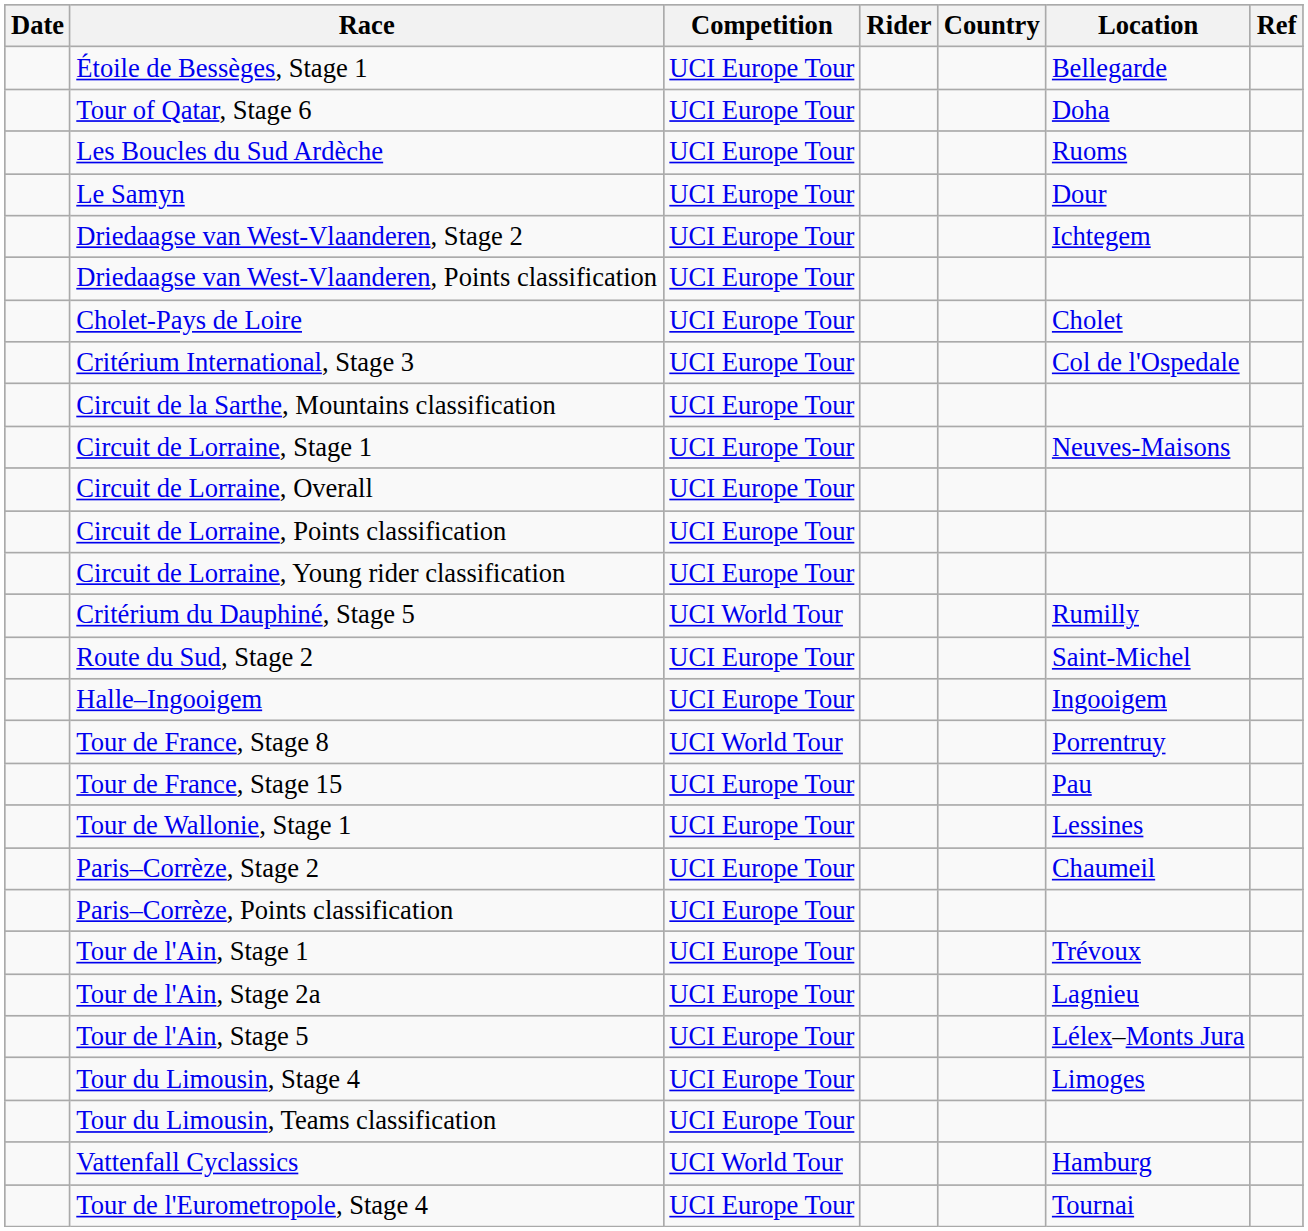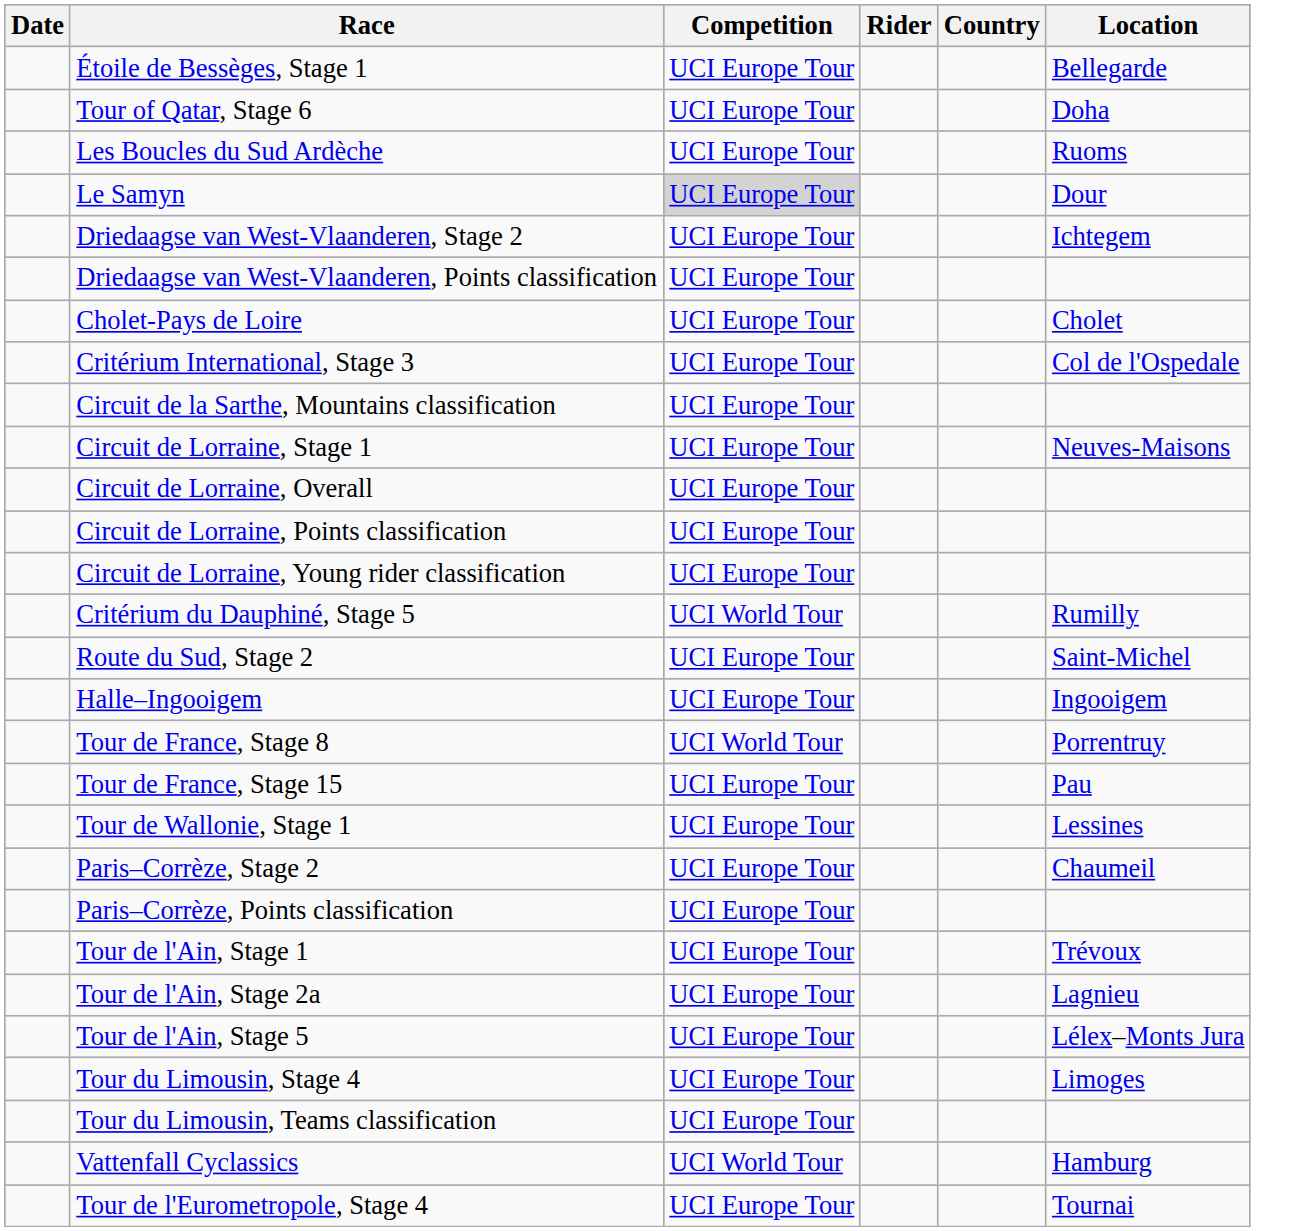 <table class="wikitable sortable">
 <tr>
 <th>Date</th>
 <th>Race</th>
 <th>Competition</th>
 <th>Rider</th>
 <th>Country</th>
 <th>Location</th>
-<th>Ref</th>
 </tr>
 <tr>
 <td></td>
 <td><a href='#'>Étoile de Bessèges</a>, Stage 1</td>
 <td><a href='#'>UCI Europe Tour</a></td>
 <td></td>
 <td></td>
 <td><a href='#'>Bellegarde</a></td>
-<td></td>
 </tr>
 <tr>
 <td></td>
 <td><a href='#'>Tour of Qatar</a>, Stage 6</td>
 <td><a href='#'>UCI Europe Tour</a></td>
 <td></td>
 <td></td>
 <td><a href='#'>Doha</a></td>
-<td></td>
 </tr>
 <tr>
 <td></td>
 <td><a href='#'>Les Boucles du Sud Ardèche</a></td>
 <td><a href='#'>UCI Europe Tour</a></td>
 <td></td>
 <td></td>
 <td><a href='#'>Ruoms</a></td>
-<td></td>
 </tr>
 <tr>
 <td></td>
 <td><a href='#'>Le Samyn</a></td>
-<td><a href='#'>UCI Europe Tour</a></td>
+<td style="background: lightgrey;"><a href='#'>UCI Europe Tour</a></td>
 <td></td>
 <td></td>
 <td><a href='#'>Dour</a></td>
-<td></td>
 </tr>
 <tr>
 <td></td>
 <td><a href='#'>Driedaagse van West-Vlaanderen</a>, Stage 2</td>
 <td><a href='#'>UCI Europe Tour</a></td>
 <td></td>
 <td></td>
 <td><a href='#'>Ichtegem</a></td>
-<td></td>
 </tr>
 <tr>
 <td></td>
 <td><a href='#'>Driedaagse van West-Vlaanderen</a>, Points classification</td>
 <td><a href='#'>UCI Europe Tour</a></td>
-<td></td>
 <td></td>
 <td></td>
 <td></td>
 </tr>
 <tr>
 <td></td>
 <td><a href='#'>Cholet-Pays de Loire</a></td>
 <td><a href='#'>UCI Europe Tour</a></td>
 <td></td>
 <td></td>
 <td><a href='#'>Cholet</a></td>
-<td></td>
 </tr>
 <tr>
 <td></td>
 <td><a href='#'>Critérium International</a>, Stage 3</td>
 <td><a href='#'>UCI Europe Tour</a></td>
 <td></td>
 <td></td>
 <td><a href='#'>Col de l'Ospedale</a></td>
-<td></td>
 </tr>
 <tr>
 <td></td>
 <td><a href='#'>Circuit de la Sarthe</a>, Mountains classification</td>
 <td><a href='#'>UCI Europe Tour</a></td>
-<td></td>
 <td></td>
 <td></td>
 <td></td>
 </tr>
 <tr>
 <td></td>
 <td><a href='#'>Circuit de Lorraine</a>, Stage 1</td>
 <td><a href='#'>UCI Europe Tour</a></td>
 <td></td>
 <td></td>
 <td><a href='#'>Neuves-Maisons</a></td>
-<td></td>
 </tr>
 <tr>
 <td></td>
 <td><a href='#'>Circuit de Lorraine</a>, Overall</td>
 <td><a href='#'>UCI Europe Tour</a></td>
-<td></td>
 <td></td>
 <td></td>
 <td></td>
 </tr>
 <tr>
 <td></td>
 <td><a href='#'>Circuit de Lorraine</a>, Points classification</td>
 <td><a href='#'>UCI Europe Tour</a></td>
 <td></td>
 <td></td>
 <td></td>
-<td></td>
 </tr>
 <tr>
 <td></td>
 <td><a href='#'>Circuit de Lorraine</a>, Young rider classification</td>
 <td><a href='#'>UCI Europe Tour</a></td>
-<td></td>
 <td></td>
 <td></td>
 <td></td>
 </tr>
 <tr>
 <td></td>
 <td><a href='#'>Critérium du Dauphiné</a>, Stage 5</td>
 <td><a href='#'>UCI World Tour</a></td>
 <td></td>
 <td></td>
 <td><a href='#'>Rumilly</a></td>
-<td></td>
 </tr>
 <tr>
 <td></td>
 <td><a href='#'>Route du Sud</a>, Stage 2</td>
 <td><a href='#'>UCI Europe Tour</a></td>
 <td></td>
 <td></td>
 <td><a href='#'>Saint-Michel</a></td>
-<td></td>
 </tr>
 <tr>
 <td></td>
 <td><a href='#'>Halle–Ingooigem</a></td>
 <td><a href='#'>UCI Europe Tour</a></td>
 <td></td>
 <td></td>
 <td><a href='#'>Ingooigem</a></td>
-<td></td>
 </tr>
 <tr>
 <td></td>
 <td><a href='#'>Tour de France</a>, Stage 8</td>
 <td><a href='#'>UCI World Tour</a></td>
 <td></td>
 <td></td>
 <td><a href='#'>Porrentruy</a></td>
-<td></td>
 </tr>
 <tr>
 <td></td>
 <td><a href='#'>Tour de France</a>, Stage 15</td>
 <td><a href='#'>UCI Europe Tour</a></td>
 <td></td>
 <td></td>
 <td><a href='#'>Pau</a></td>
-<td></td>
 </tr>
 <tr>
 <td></td>
 <td><a href='#'>Tour de Wallonie</a>, Stage 1</td>
 <td><a href='#'>UCI Europe Tour</a></td>
 <td></td>
 <td></td>
 <td><a href='#'>Lessines</a></td>
-<td></td>
 </tr>
 <tr>
 <td></td>
 <td><a href='#'>Paris–Corrèze</a>, Stage 2</td>
 <td><a href='#'>UCI Europe Tour</a></td>
 <td></td>
 <td></td>
 <td><a href='#'>Chaumeil</a></td>
-<td></td>
 </tr>
 <tr>
 <td></td>
 <td><a href='#'>Paris–Corrèze</a>, Points classification</td>
 <td><a href='#'>UCI Europe Tour</a></td>
-<td></td>
 <td></td>
 <td></td>
 <td></td>
 </tr>
 <tr>
 <td></td>
 <td><a href='#'>Tour de l'Ain</a>, Stage 1</td>
 <td><a href='#'>UCI Europe Tour</a></td>
 <td></td>
 <td></td>
 <td><a href='#'>Trévoux</a></td>
-<td></td>
 </tr>
 <tr>
 <td></td>
 <td><a href='#'>Tour de l'Ain</a>, Stage 2a</td>
 <td><a href='#'>UCI Europe Tour</a></td>
 <td></td>
 <td></td>
 <td><a href='#'>Lagnieu</a></td>
-<td></td>
 </tr>
 <tr>
 <td></td>
 <td><a href='#'>Tour de l'Ain</a>, Stage 5</td>
 <td><a href='#'>UCI Europe Tour</a></td>
 <td></td>
 <td></td>
 <td><a href='#'>Lélex</a>–<a href='#'>Monts Jura</a></td>
-<td></td>
 </tr>
 <tr>
 <td></td>
 <td><a href='#'>Tour du Limousin</a>, Stage 4</td>
 <td><a href='#'>UCI Europe Tour</a></td>
 <td></td>
 <td></td>
 <td><a href='#'>Limoges</a></td>
-<td></td>
 </tr>
 <tr>
 <td></td>
 <td><a href='#'>Tour du Limousin</a>, Teams classification</td>
 <td><a href='#'>UCI Europe Tour</a></td>
 <td align="center"></td>
-<td></td>
 <td></td>
 <td></td>
 </tr>
 <tr>
 <td></td>
 <td><a href='#'>Vattenfall Cyclassics</a></td>
 <td><a href='#'>UCI World Tour</a></td>
 <td></td>
 <td></td>
 <td><a href='#'>Hamburg</a></td>
-<td></td>
 </tr>
 <tr>
 <td></td>
 <td><a href='#'>Tour de l'Eurometropole</a>, Stage 4</td>
 <td><a href='#'>UCI Europe Tour</a></td>
 <td></td>
 <td></td>
 <td><a href='#'>Tournai</a></td>
-<td></td>
 </tr>
 </table>
